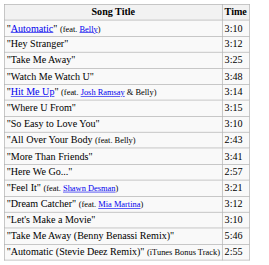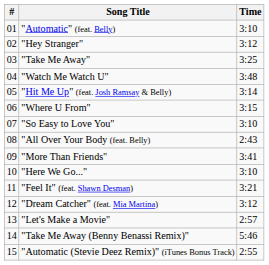 <table class="wikitable">
 <tr>
+<th>#</th>
 <th>Song Title</th>
 <th>Time</th>
 </tr>
 <tr>
+<td>01</td>
 <td>"<a href='#'>Automatic</a>" <small>(feat. <a href='#'>Belly</a>)</small></td>
 <td>3:10</td>
 </tr>
 <tr>
+<td>02</td>
 <td>"Hey Stranger"</td>
 <td>3:12</td>
 </tr>
 <tr>
+<td>03</td>
 <td>"Take Me Away"</td>
 <td>3:25</td>
 </tr>
 <tr>
+<td>04</td>
 <td>"Watch Me Watch U"</td>
 <td>3:48</td>
 </tr>
 <tr>
+<td>05</td>
 <td>"<a href='#'>Hit Me Up</a>" <small>(feat. <a href='#'>Josh Ramsay</a> & Belly)</small></td>
 <td>3:14</td>
 </tr>
 <tr>
+<td>06</td>
 <td>"Where U From"</td>
 <td>3:15</td>
 </tr>
 <tr>
+<td>07</td>
 <td>"So Easy to Love You"</td>
 <td>3:10</td>
 </tr>
 <tr>
+<td>08</td>
 <td>"All Over Your Body <small>(feat. Belly)</small></td>
 <td>2:43</td>
 </tr>
 <tr>
+<td>09</td>
 <td>"More Than Friends"</td>
 <td>3:41</td>
 </tr>
 <tr>
+<td>10</td>
 <td>"Here We Go..."</td>
-<td>2:57</td>
+<td>3:10</td>
 </tr>
 <tr>
+<td>11</td>
 <td>"Feel It" <small>(feat. <a href='#'>Shawn Desman</a>)</small></td>
 <td>3:21</td>
 </tr>
 <tr>
+<td>12</td>
 <td>"Dream Catcher" <small>(feat. <a href='#'>Mia Martina</a>)</small></td>
 <td>3:12</td>
 </tr>
 <tr>
+<td>13</td>
 <td>"Let's Make a Movie"</td>
-<td>3:10</td>
+<td>2:57</td>
 </tr>
 <tr>
+<td>14</td>
 <td>"Take Me Away (Benny Benassi Remix)"</td>
 <td>5:46</td>
 </tr>
 <tr>
+<td>15</td>
 <td>"Automatic (Stevie Deez Remix)" <small>(iTunes Bonus Track)</small></td>
 <td>2:55</td>
 </tr>
 </table>
